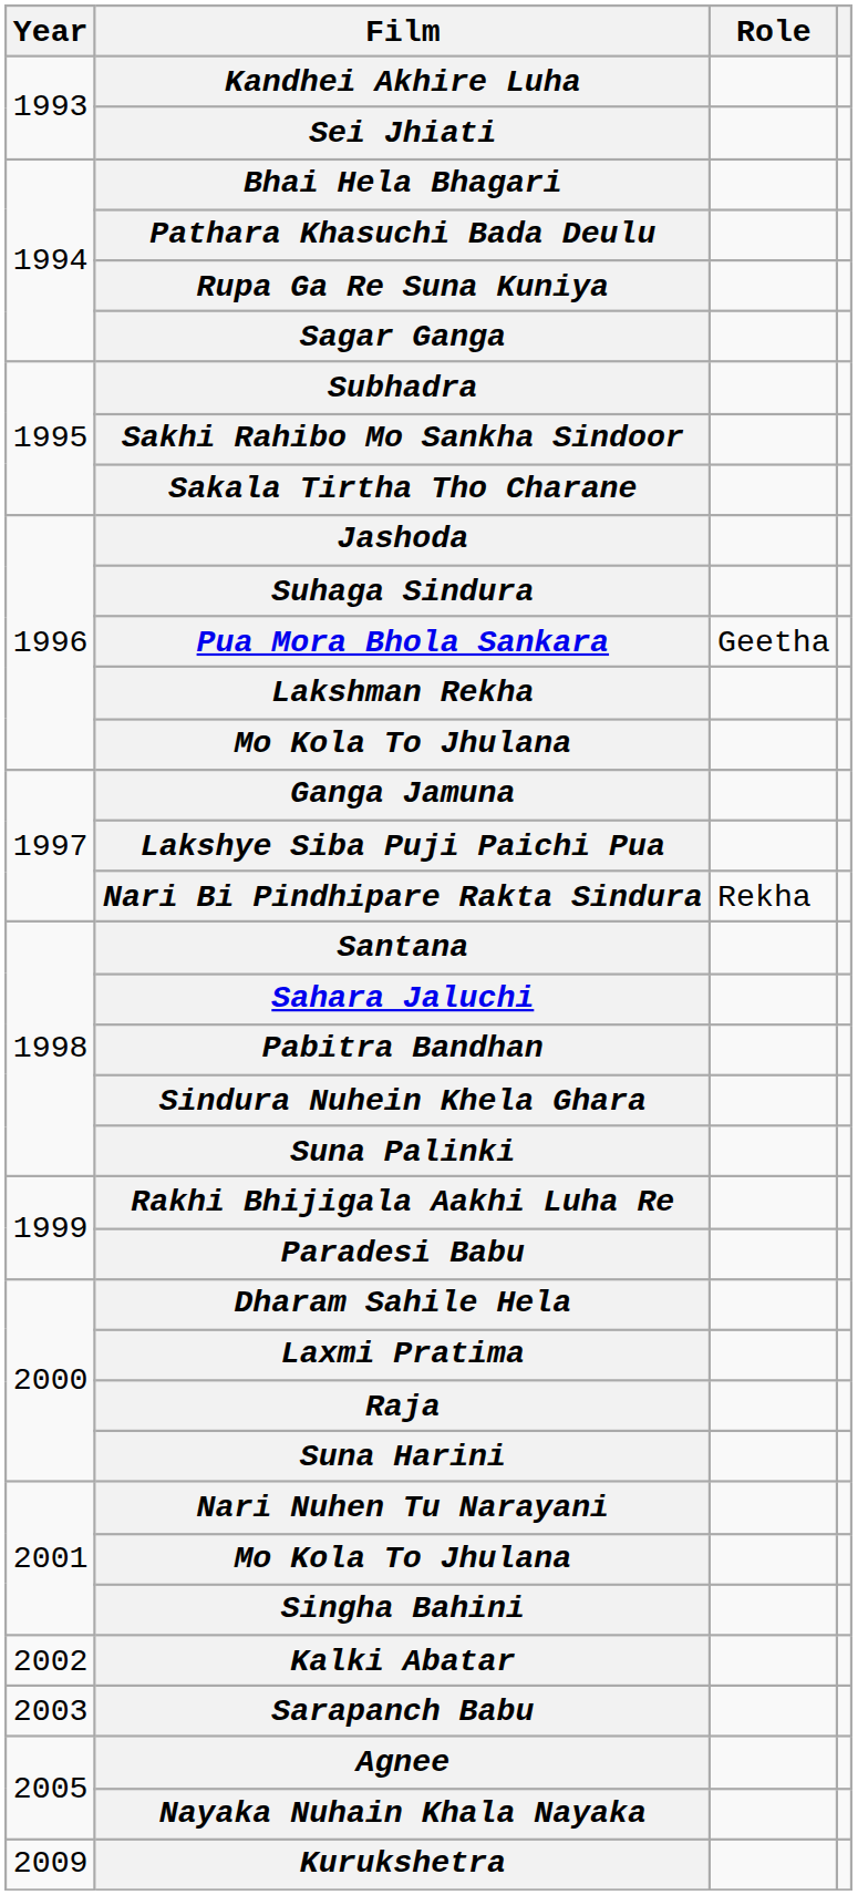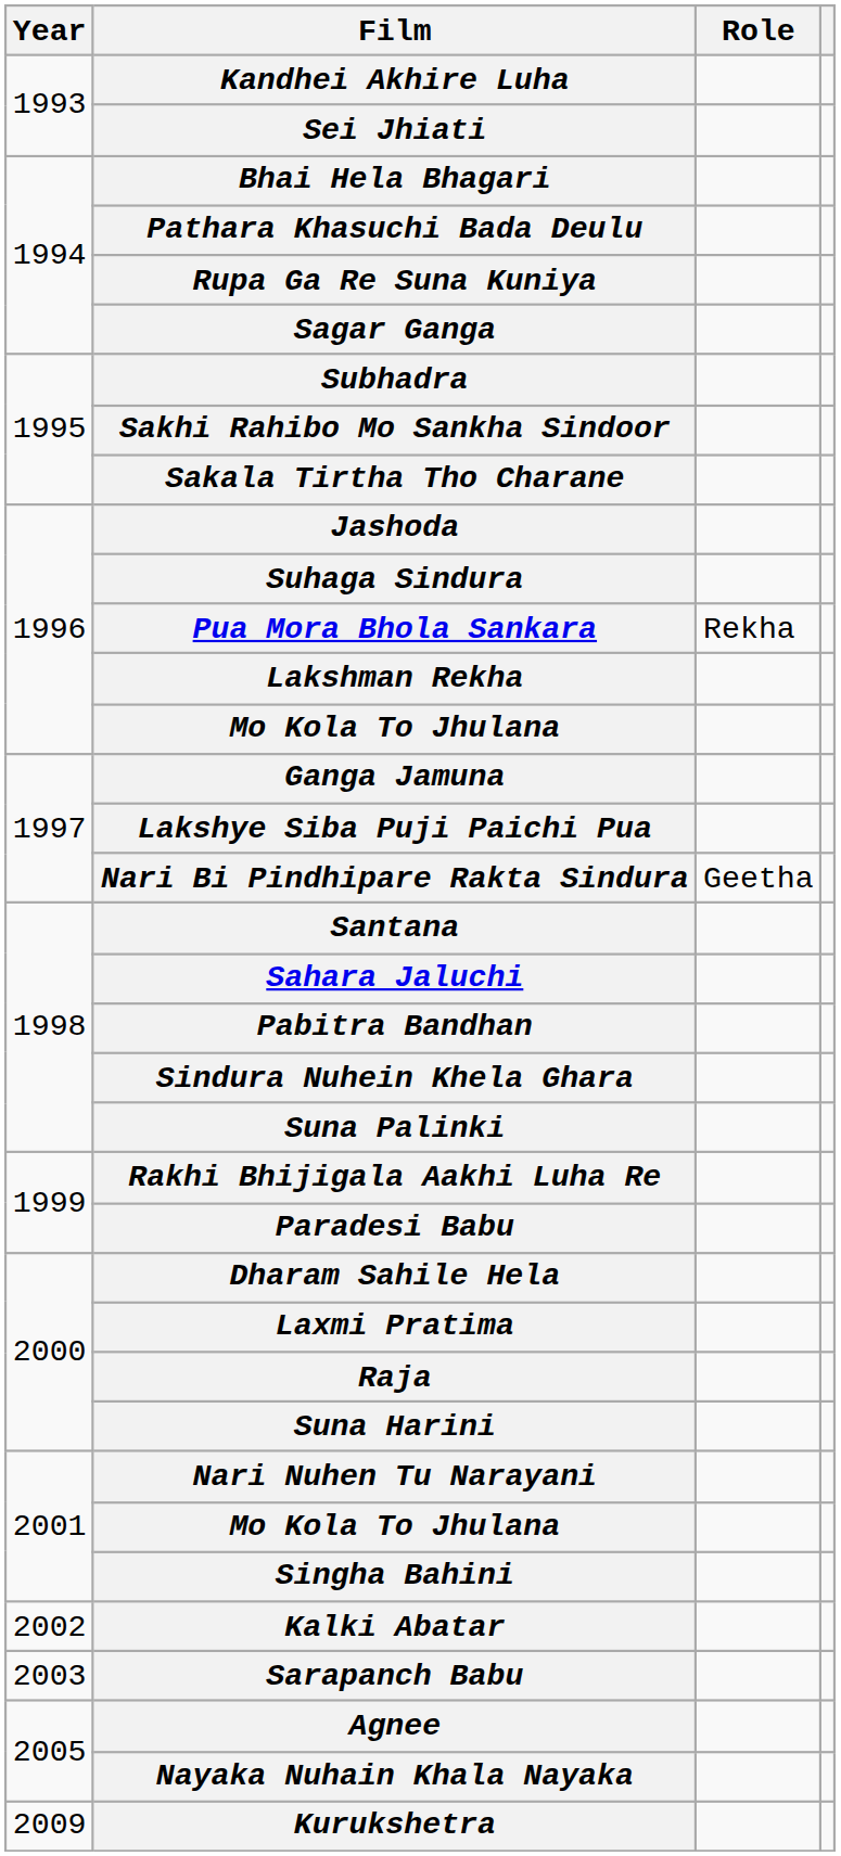 <table class="wikitable sortable">
 <tr>
 <th>Year</th>
 <th>Film</th>
 <th>Role</th>
 <th></th>
 </tr>
 <tr>
 <td rowspan="2">1993</td>
 <th scope="row"><em>Kandhei Akhire Luha</em></th>
 <td></td>
 <td></td>
 </tr>
 <tr>
 <th><em>Sei Jhiati</em></th>
 <td></td>
 <td></td>
 </tr>
 <tr>
 <td rowspan="4">1994</td>
 <th scope="row"><em>Bhai Hela Bhagari</em></th>
 <td></td>
 <td></td>
 </tr>
 <tr>
 <th scope="row"><em>Pathara Khasuchi Bada Deulu</em></th>
 <td></td>
 <td></td>
 </tr>
 <tr>
 <th scope="row"><em>Rupa Ga Re Suna Kuniya</em></th>
 <td></td>
 <td></td>
 </tr>
 <tr>
 <th scope="row"><em>Sagar Ganga</em></th>
 <td></td>
 <td></td>
 </tr>
 <tr>
 <td rowspan="3">1995</td>
 <th scope="row"><em>Subhadra</em></th>
 <td></td>
 <td></td>
 </tr>
 <tr>
 <th scope="row"><em>Sakhi Rahibo Mo Sankha Sindoor</em></th>
 <td></td>
 <td></td>
 </tr>
 <tr>
 <th scope="row"><em>Sakala Tirtha Tho Charane</em></th>
 <td></td>
 <td></td>
 </tr>
 <tr>
 <td rowspan="5">1996</td>
 <th scope="row"><em>Jashoda</em></th>
 <td></td>
 <td></td>
 </tr>
 <tr>
 <th scope="row"><em>Suhaga Sindura</em></th>
 <td></td>
 <td></td>
 </tr>
 <tr>
 <th scope="row"><em><a href='#'>Pua Mora Bhola Sankara</a></em></th>
-<td>Geetha</td>
+<td>Rekha</td>
 <td></td>
 </tr>
 <tr>
 <th scope="row"><em>Lakshman Rekha</em></th>
 <td></td>
 <td></td>
 </tr>
 <tr>
 <th scope="row"><em>Mo Kola To Jhulana</em></th>
 <td></td>
 <td></td>
 </tr>
 <tr>
 <td rowspan="3">1997</td>
 <th scope="row"><em>Ganga Jamuna</em></th>
 <td></td>
 <td></td>
 </tr>
 <tr>
 <th scope="row"><em>Lakshye Siba Puji Paichi Pua</em></th>
 <td></td>
 <td></td>
 </tr>
 <tr>
 <th scope="row"><em>Nari Bi Pindhipare Rakta Sindura</em></th>
-<td>Rekha</td>
+<td>Geetha</td>
 <td></td>
 </tr>
 <tr>
 <td rowspan="5">1998</td>
 <th scope="row"><em>Santana</em></th>
 <td></td>
 <td></td>
 </tr>
 <tr>
 <th scope="row"><em><a href='#'>Sahara Jaluchi</a></em></th>
 <td></td>
 <td></td>
 </tr>
 <tr>
 <th scope="row"><em>Pabitra Bandhan</em></th>
 <td></td>
 <td></td>
 </tr>
 <tr>
 <th scope="row"><em>Sindura Nuhein Khela Ghara</em></th>
 <td></td>
 <td></td>
 </tr>
 <tr>
 <th scope="row"><em>Suna Palinki</em></th>
 <td></td>
 <td></td>
 </tr>
 <tr>
 <td rowspan="2">1999</td>
 <th scope="row"><em>Rakhi Bhijigala Aakhi Luha Re</em></th>
 <td></td>
 <td></td>
 </tr>
 <tr>
 <th scope="row"><em>Paradesi Babu</em></th>
 <td></td>
 <td></td>
 </tr>
 <tr>
 <td rowspan="4">2000</td>
 <th scope="row"><em>Dharam Sahile Hela</em></th>
 <td></td>
 <td></td>
 </tr>
 <tr>
 <th scope="row"><em>Laxmi Pratima</em></th>
 <td></td>
 <td></td>
 </tr>
 <tr>
 <th scope="row"><em>Raja</em></th>
 <td></td>
 <td></td>
 </tr>
 <tr>
 <th scope="row"><em>Suna Harini</em></th>
 <td></td>
 <td></td>
 </tr>
 <tr>
 <td rowspan="3">2001</td>
 <th scope="row"><em>Nari Nuhen Tu Narayani</em></th>
 <td></td>
 <td></td>
 </tr>
 <tr>
 <th scope="row"><em>Mo Kola To Jhulana</em></th>
 <td></td>
 <td></td>
 </tr>
 <tr>
 <th scope="row"><em>Singha Bahini</em></th>
 <td></td>
 <td></td>
 </tr>
 <tr>
 <td rowspan="1">2002</td>
 <th scope="row"><em>Kalki Abatar</em></th>
 <td></td>
 <td></td>
 </tr>
 <tr>
 <td rowspan="1">2003</td>
 <th scope="row"><em>Sarapanch Babu</em></th>
 <td></td>
 <td></td>
 </tr>
 <tr>
 <td rowspan="2">2005</td>
 <th scope="row"><em>Agnee</em></th>
 <td></td>
 <td></td>
 </tr>
 <tr>
 <th scope="row"><em>Nayaka Nuhain Khala Nayaka</em></th>
 <td></td>
 <td></td>
 </tr>
 <tr>
 <td>2009</td>
 <th><em>Kurukshetra</em></th>
 <td></td>
 <td></td>
 </tr>
 </table>
